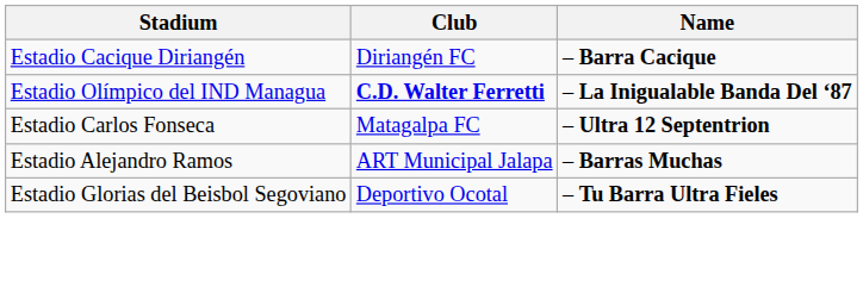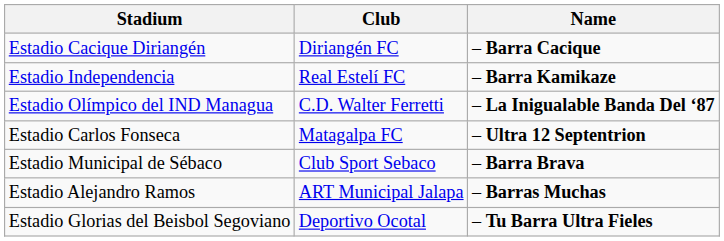 <table class="wikitable">
 <tr>
 <th>Stadium</th>
 <th>Club</th>
 <th>Name</th>
 </tr>
 <tr>
 <td><a href='#'>Estadio Cacique Diriangén</a></td>
 <td><a href='#'>Diriangén FC</a></td>
 <td>– <strong>Barra Cacique</strong></td>
 </tr>
 <tr>
+<td><a href='#'>Estadio Independencia</a></td>
+<td><a href='#'>Real Estelí FC</a></td>
+<td>– <strong>Barra Kamikaze</strong></td>
+</tr>
+<tr>
 <td><a href='#'>Estadio Olímpico del IND Managua</a></td>
-<td><strong><a href='#'>C.D. Walter Ferretti</a></strong></td>
+<td><a href='#'>C.D. Walter Ferretti</a></td>
 <td>– <strong>La Inigualable Banda Del ‘87</strong></td>
 </tr>
 <tr>
 <td>Estadio Carlos Fonseca</td>
 <td><a href='#'>Matagalpa FC</a></td>
 <td>– <strong>Ultra 12 Septentrion</strong></td>
+</tr>
+<tr>
+<td>Estadio Municipal de Sébaco</td>
+<td><a href='#'>Club Sport Sebaco</a></td>
+<td>– <strong>Barra Brava</strong></td>
 </tr>
 <tr>
 <td>Estadio Alejandro Ramos</td>
 <td><a href='#'>ART Municipal Jalapa</a></td>
 <td>– <strong>Barras Muchas</strong></td>
 </tr>
 <tr>
 <td>Estadio Glorias del Beisbol Segoviano</td>
 <td><a href='#'>Deportivo Ocotal</a></td>
 <td>– <strong>Tu Barra Ultra Fieles</strong></td>
 </tr>
 </table>
